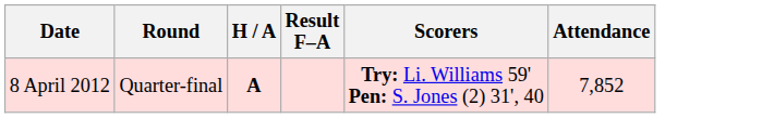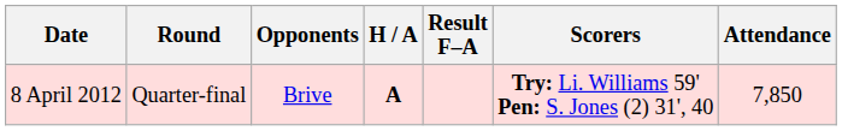 <table class="wikitable" style="text-align:center">
 <tr>
 <th>Date</th>
 <th>Round</th>
+<th>Opponents</th>
 <th>H / A</th>
 <th>Result<br>F–A</th>
 <th>Scorers</th>
 <th>Attendance</th>
 </tr>
 <tr bgcolor="ffdddd">
 <td>8 April 2012</td>
 <td>Quarter-final</td>
+<td><a href='#'>Brive</a></td>
 <td><strong>A</strong></td>
 <td></td>
 <td><strong>Try:</strong> <a href='#'>Li. Williams</a> 59'<br><strong>Pen:</strong> <a href='#'>S. Jones</a> (2) 31', 40</td>
-<td>7,852</td>
+<td>7,850</td>
 </tr>
 </table>
